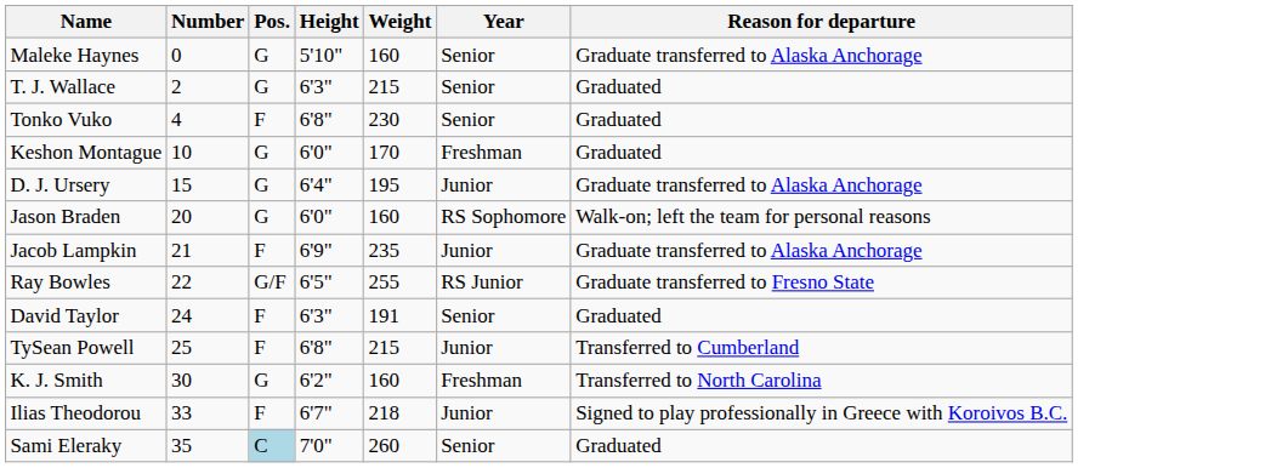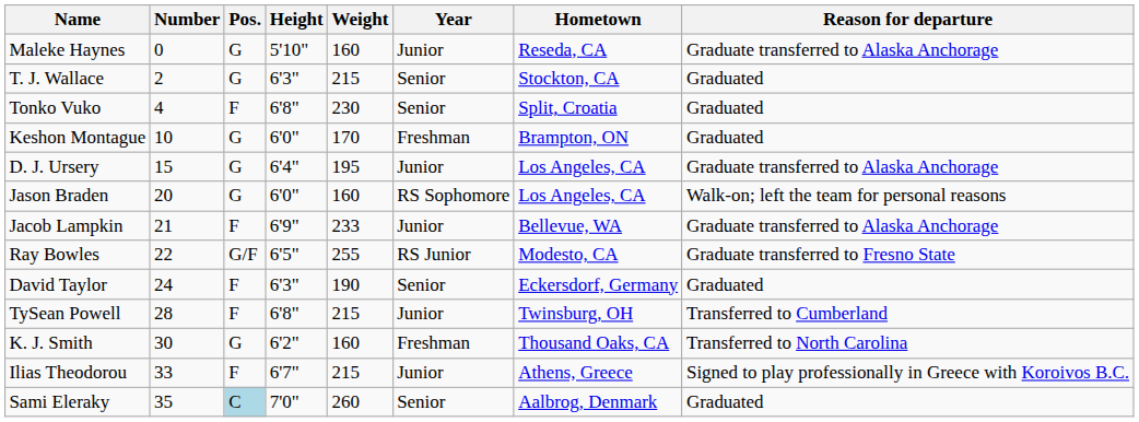 <table class="wikitable sortable" border="1">
 <tr>
 <th>Name</th>
 <th>Number</th>
 <th>Pos.</th>
 <th>Height</th>
 <th>Weight</th>
 <th>Year</th>
+<th>Hometown</th>
 <th class="unsortable">Reason for departure</th>
 </tr>
 <tr>
 <td>Maleke Haynes</td>
 <td>0</td>
 <td>G</td>
 <td>5'10"</td>
 <td>160</td>
-<td>Senior</td>
+<td>Junior</td>
+<td><a href='#'>Reseda, CA</a></td>
 <td>Graduate transferred to <a href='#'>Alaska Anchorage</a></td>
 </tr>
 <tr>
 <td>T. J. Wallace</td>
 <td>2</td>
 <td>G</td>
 <td>6'3"</td>
 <td>215</td>
 <td>Senior</td>
+<td><a href='#'>Stockton, CA</a></td>
 <td>Graduated</td>
 </tr>
 <tr>
 <td>Tonko Vuko</td>
 <td>4</td>
 <td>F</td>
 <td>6'8"</td>
 <td>230</td>
 <td>Senior</td>
+<td><a href='#'>Split, Croatia</a></td>
 <td>Graduated</td>
 </tr>
 <tr>
 <td>Keshon Montague</td>
 <td>10</td>
 <td>G</td>
 <td>6'0"</td>
 <td>170</td>
 <td>Freshman</td>
+<td><a href='#'>Brampton, ON</a></td>
 <td>Graduated</td>
 </tr>
 <tr>
 <td>D. J. Ursery</td>
 <td>15</td>
 <td>G</td>
 <td>6'4"</td>
 <td>195</td>
 <td>Junior</td>
+<td><a href='#'>Los Angeles, CA</a></td>
 <td>Graduate transferred to <a href='#'>Alaska Anchorage</a></td>
 </tr>
 <tr>
 <td>Jason Braden</td>
 <td>20</td>
 <td>G</td>
 <td>6'0"</td>
 <td>160</td>
 <td>RS Sophomore</td>
+<td><a href='#'>Los Angeles, CA</a></td>
 <td>Walk-on; left the team for personal reasons</td>
 </tr>
 <tr>
 <td>Jacob Lampkin</td>
 <td>21</td>
 <td>F</td>
 <td>6'9"</td>
-<td>235</td>
+<td>233</td>
 <td>Junior</td>
+<td><a href='#'>Bellevue, WA</a></td>
 <td>Graduate transferred to <a href='#'>Alaska Anchorage</a></td>
 </tr>
 <tr>
 <td>Ray Bowles</td>
 <td>22</td>
 <td>G/F</td>
 <td>6'5"</td>
 <td>255</td>
 <td>RS Junior</td>
+<td><a href='#'>Modesto, CA</a></td>
 <td>Graduate transferred to <a href='#'>Fresno State</a></td>
 </tr>
 <tr>
 <td>David Taylor</td>
 <td>24</td>
 <td>F</td>
 <td>6'3"</td>
-<td>191</td>
+<td>190</td>
 <td>Senior</td>
+<td><a href='#'>Eckersdorf, Germany</a></td>
 <td>Graduated</td>
 </tr>
 <tr>
 <td>TySean Powell</td>
-<td>25</td>
+<td>28</td>
 <td>F</td>
 <td>6'8"</td>
 <td>215</td>
 <td>Junior</td>
+<td><a href='#'>Twinsburg, OH</a></td>
 <td>Transferred to <a href='#'>Cumberland</a></td>
 </tr>
 <tr>
 <td>K. J. Smith</td>
 <td>30</td>
 <td>G</td>
 <td>6'2"</td>
 <td>160</td>
 <td>Freshman</td>
+<td><a href='#'>Thousand Oaks, CA</a></td>
 <td>Transferred to <a href='#'>North Carolina</a></td>
 </tr>
 <tr>
 <td>Ilias Theodorou</td>
 <td>33</td>
 <td>F</td>
 <td>6'7"</td>
-<td>218</td>
+<td>215</td>
 <td>Junior</td>
+<td><a href='#'>Athens, Greece</a></td>
 <td>Signed to play professionally in Greece with <a href='#'>Koroivos B.C.</a></td>
 </tr>
 <tr>
 <td>Sami Eleraky</td>
 <td>35</td>
 <td style="background: lightblue;">C</td>
 <td>7'0"</td>
 <td>260</td>
 <td>Senior</td>
+<td><a href='#'>Aalbrog, Denmark</a></td>
 <td>Graduated</td>
 </tr>
 </table>
